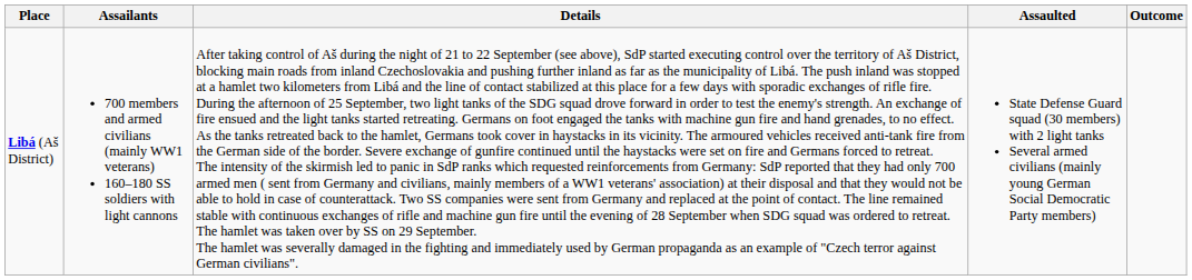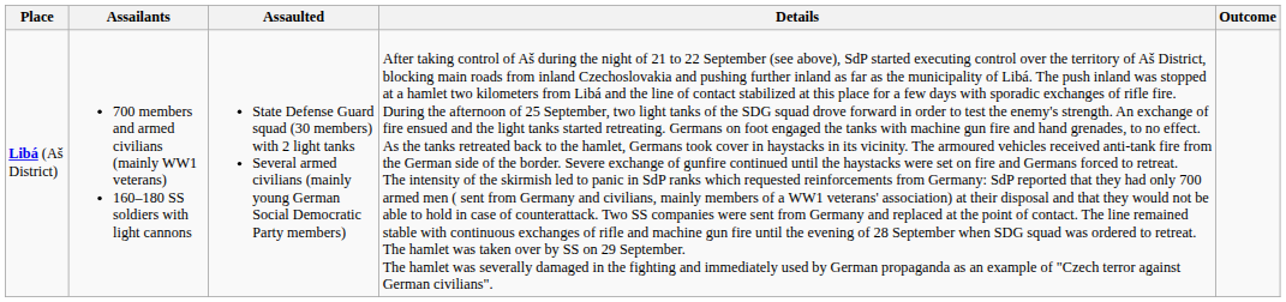 <table class="wikitable sortable" style="font-size:90%;">
 <tr>
 <th>Place</th>
 <th>Assailants</th>
+<th>Assaulted</th>
 <th>Details</th>
-<th>Assaulted</th>
 <th>Outcome</th>
 </tr>
 <tr>
 <td><strong><a href='#'>Libá</a></strong> (Aš District)</td>
 <td><br><ul><li>700  members and armed civilians (mainly WW1 veterans)</li><li>160–180 SS soldiers with light cannons</li></ul></td>
+<td><br><ul><li>State Defense Guard squad (30 members) with 2 light tanks</li><li>Several armed civilians (mainly young German Social Democratic Party members)</li></ul></td>
 <td><br>After taking control of Aš during the night of 21 to 22 September (see above), SdP started executing control over the territory of Aš District, blocking main roads from inland Czechoslovakia and pushing further inland as far as the municipality of Libá. The  push inland was stopped at a hamlet two kilometers from Libá and the line of contact stabilized at this place for a few days with sporadic exchanges of rifle fire. During the afternoon of 25 September, two light tanks of the SDG squad drove forward in order to test the enemy's strength. An exchange of fire ensued and the light tanks started retreating. Germans on foot engaged the tanks with machine gun fire and hand grenades, to no effect. As the tanks retreated back to the hamlet, Germans took cover in haystacks in its vicinity. The armoured vehicles received anti-tank fire from the German side of the border. Severe exchange of gunfire continued until the haystacks were set on fire and Germans forced to retreat.<br>The intensity of the skirmish led to panic in SdP ranks which requested reinforcements from Germany: SdP reported that they had only 700 armed men ( sent from Germany and civilians, mainly members of a WW1 veterans' association) at their disposal and that they would not be able to hold in case of counterattack. Two SS companies were sent from Germany and replaced  at the point of contact. The line remained stable with continuous exchanges of rifle and machine gun fire until the evening of 28 September when SDG squad was ordered to retreat. The hamlet was taken over by SS on 29 September.<br>The hamlet was severally damaged in the fighting and immediately used by German propaganda as an example of "Czech terror against German civilians".</td>
-<td><br><ul><li>State Defense Guard squad (30 members) with 2 light tanks</li><li>Several armed civilians (mainly young German Social Democratic Party members)</li></ul></td>
 <td></td>
 </tr>
 </table>
